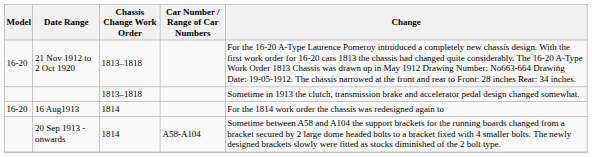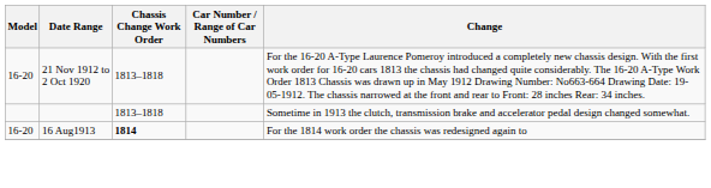 <table class="wikitable" style="font-size: 85%; width:100%">
 <tr ---->
 <th>Model</th>
 <th>Date Range</th>
 <th>Chassis Change Work Order</th>
 <th>Car Number / Range of Car Numbers</th>
 <th>Change</th>
 </tr>
 <tr>
 <td>16-20</td>
 <td style=white-space:nowrap>21 Nov 1912 to<br>2 Oct 1920</td>
 <td style=white-space:nowrap>1813–1818</td>
 <td></td>
 <td>For the 16-20 A-Type Laurence Pomeroy introduced a completely new chassis design. With the first work order for 16-20 cars 1813 the chassis had changed quite considerably. The 16-20 A-Type Work Order 1813 Chassis was drawn up in May 1912 Drawing Number: No663-664 Drawing Date: 19-05-1912. The chassis narrowed at the front and rear to Front: 28 inches Rear: 34 inches.</td>
 </tr>
 <tr>
 <td></td>
 <td></td>
 <td>1813–1818</td>
 <td></td>
 <td>Sometime in 1913 the clutch, transmission brake and accelerator pedal design changed somewhat.</td>
 </tr>
 <tr>
 <td>16-20</td>
 <td>16 Aug1913</td>
-<td>1814</td>
+<td><strong>1814</strong></td>
 <td></td>
 <td>For the 1814 work order the chassis was redesigned again to</td>
 </tr>
 <tr>
-<td></td>
-<td>20 Sep 1913 - onwards</td>
-<td>1814</td>
-<td>A58-A104</td>
-<td>Sometime between A58 and A104 the support brackets for the running boards changed from a bracket secured by 2 large dome headed bolts to a bracket fixed with 4 smaller bolts. The newly designed brackets slowly were fitted as stocks diminished of the 2 bolt type.</td>
-</tr>
-<tr>
 </tr>
 </table>
